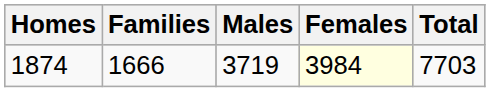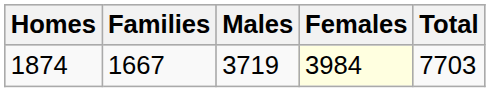 <table class="wikitable">
 <tr>
 <th>Homes</th>
 <th>Families</th>
 <th>Males</th>
 <th>Females</th>
 <th>Total</th>
 </tr>
 <tr>
 <td>1874</td>
-<td>1666</td>
+<td>1667</td>
 <td>3719</td>
 <td style="background: lightyellow;">3984</td>
 <td>7703</td>
 </tr>
 </table>
